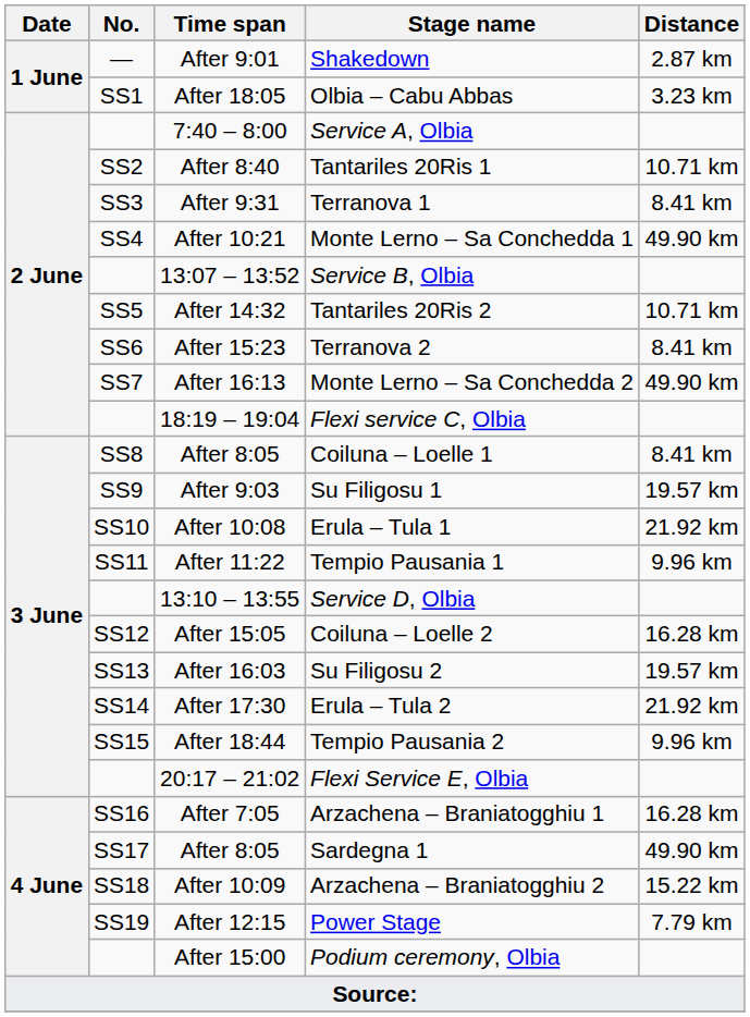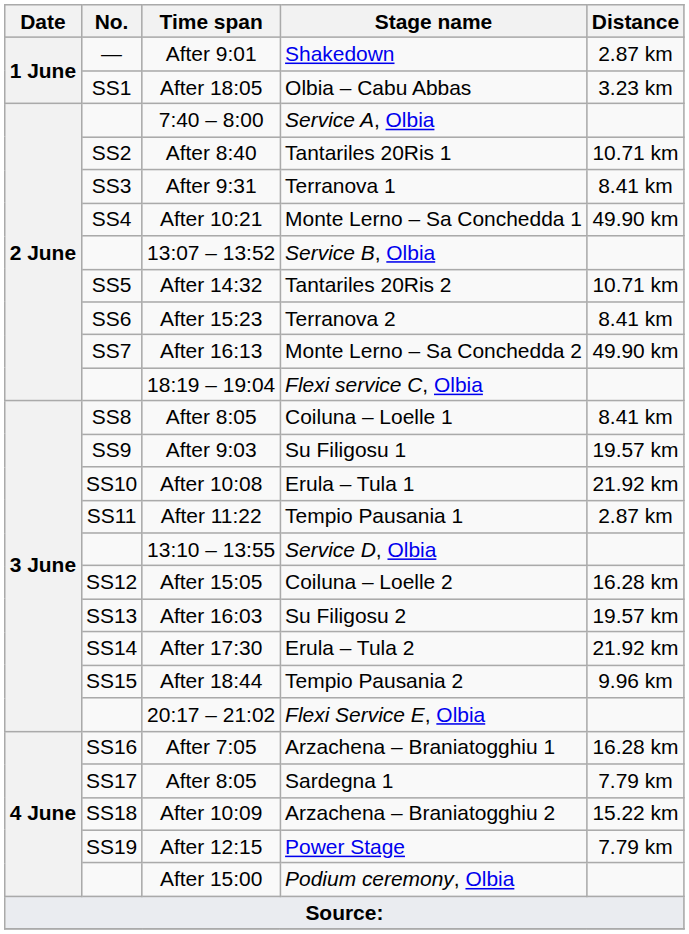 <table class="wikitable" style="font-size: 85%;">
 <tr>
 <th>Date</th>
 <th>No.</th>
 <th>Time span</th>
 <th>Stage name</th>
 <th>Distance</th>
 </tr>
 <tr>
 <th rowspan="2">1 June</th>
 <td align="center">—</td>
 <td align="center">After 9:01</td>
 <td><a href='#'>Shakedown</a></td>
 <td align="center">2.87 km</td>
 </tr>
 <tr>
 <td align="center">SS1</td>
 <td align="center">After 18:05</td>
 <td>Olbia – Cabu Abbas</td>
 <td align="center">3.23 km</td>
 </tr>
 <tr>
 <th rowspan="9">2 June</th>
 <td align="center"></td>
 <td align="center">7:40 – 8:00</td>
 <td><em>Service A</em>, <a href='#'>Olbia</a></td>
 <td></td>
 </tr>
 <tr>
 <td align="center">SS2</td>
 <td align="center">After 8:40</td>
 <td>Tantariles 20Ris 1</td>
 <td align="center">10.71 km</td>
 </tr>
 <tr>
 <td align="center">SS3</td>
 <td align="center">After 9:31</td>
 <td>Terranova 1</td>
 <td align="center">8.41 km</td>
 </tr>
 <tr>
 <td align="center">SS4</td>
 <td align="center">After 10:21</td>
 <td>Monte Lerno – Sa Conchedda 1</td>
 <td align="center">49.90 km</td>
 </tr>
 <tr>
 <td align="center"></td>
 <td align="center">13:07 – 13:52</td>
 <td><em>Service B</em>, <a href='#'>Olbia</a></td>
 <td></td>
 </tr>
 <tr>
 <td align="center">SS5</td>
 <td align="center">After 14:32</td>
 <td>Tantariles 20Ris 2</td>
 <td align="center">10.71 km</td>
 </tr>
 <tr>
 <td align="center">SS6</td>
 <td align="center">After 15:23</td>
 <td>Terranova 2</td>
 <td align="center">8.41 km</td>
 </tr>
 <tr>
 <td align="center">SS7</td>
 <td align="center">After 16:13</td>
 <td>Monte Lerno – Sa Conchedda 2</td>
 <td align="center">49.90 km</td>
 </tr>
 <tr>
 <td align="center"></td>
 <td align="center">18:19 – 19:04</td>
 <td><em>Flexi service C</em>, <a href='#'>Olbia</a></td>
 <td></td>
 </tr>
 <tr>
 <th rowspan="10">3 June</th>
 <td align="center">SS8</td>
 <td align="center">After 8:05</td>
 <td>Coiluna – Loelle 1</td>
 <td align="center">8.41 km</td>
 </tr>
 <tr>
 <td align="center">SS9</td>
 <td align="center">After 9:03</td>
 <td>Su Filigosu 1</td>
 <td align="center">19.57 km</td>
 </tr>
 <tr>
 <td align="center">SS10</td>
 <td align="center">After 10:08</td>
 <td>Erula – Tula 1</td>
 <td align="center">21.92 km</td>
 </tr>
 <tr>
 <td align="center">SS11</td>
 <td align="center">After 11:22</td>
 <td>Tempio Pausania 1</td>
-<td align="center">9.96 km</td>
+<td align="center">2.87 km</td>
 </tr>
 <tr>
 <td align="center"></td>
 <td align="center">13:10 – 13:55</td>
 <td><em>Service D</em>, <a href='#'>Olbia</a></td>
 <td></td>
 </tr>
 <tr>
 <td align="center">SS12</td>
 <td align="center">After 15:05</td>
 <td>Coiluna – Loelle 2</td>
 <td align="center">16.28 km</td>
 </tr>
 <tr>
 <td align="center">SS13</td>
 <td align="center">After 16:03</td>
 <td>Su Filigosu 2</td>
 <td align="center">19.57 km</td>
 </tr>
 <tr>
 <td align="center">SS14</td>
 <td align="center">After 17:30</td>
 <td>Erula – Tula 2</td>
 <td align="center">21.92 km</td>
 </tr>
 <tr>
 <td align="center">SS15</td>
 <td align="center">After 18:44</td>
 <td>Tempio Pausania 2</td>
 <td align="center">9.96 km</td>
 </tr>
 <tr>
 <td align="center"></td>
 <td align="center">20:17 – 21:02</td>
 <td><em>Flexi Service E</em>, <a href='#'>Olbia</a></td>
 <td></td>
 </tr>
 <tr>
 <th rowspan="5">4 June</th>
 <td align="center">SS16</td>
 <td align="center">After 7:05</td>
 <td>Arzachena – Braniatogghiu 1</td>
 <td align="center">16.28 km</td>
 </tr>
 <tr>
 <td align="center">SS17</td>
 <td align="center">After 8:05</td>
 <td>Sardegna 1</td>
-<td align="center">49.90 km</td>
+<td align="center">7.79 km</td>
 </tr>
 <tr>
 <td align="center">SS18</td>
 <td align="center">After 10:09</td>
 <td>Arzachena – Braniatogghiu 2</td>
 <td align="center">15.22 km</td>
 </tr>
 <tr>
 <td align="center">SS19</td>
 <td align="center">After 12:15</td>
 <td><a href='#'>Power Stage</a></td>
 <td align="center">7.79 km</td>
 </tr>
 <tr>
 <td align="center"></td>
 <td align="center">After 15:00</td>
 <td><em>Podium ceremony</em>, <a href='#'>Olbia</a></td>
 <td></td>
 </tr>
 <tr>
 <td colspan="5" style="background-color:#EAECF0;text-align:center"><strong>Source:</strong></td>
 </tr>
 <tr>
 </tr>
 </table>
